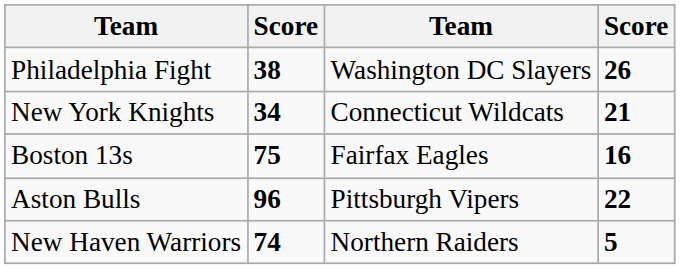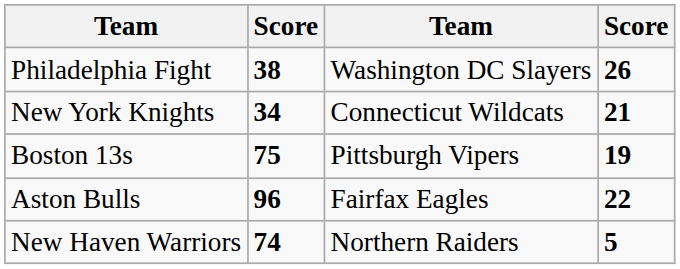 <table class="wikitable">
 <tr>
 <th>Team</th>
 <th>Score</th>
 <th>Team</th>
 <th>Score</th>
 </tr>
 <tr>
 <td>Philadelphia Fight</td>
 <td><strong>38</strong></td>
 <td>Washington DC Slayers</td>
 <td><strong>26</strong></td>
 </tr>
 <tr>
 <td>New York Knights</td>
 <td><strong>34</strong></td>
 <td>Connecticut Wildcats</td>
 <td><strong>21</strong></td>
 </tr>
 <tr>
 <td>Boston 13s</td>
 <td><strong>75</strong></td>
-<td>Fairfax Eagles</td>
-<td><strong>16</strong></td>
+<td>Pittsburgh Vipers</td>
+<td><strong>19</strong></td>
 </tr>
 <tr>
 <td>Aston Bulls</td>
 <td><strong>96</strong></td>
-<td>Pittsburgh Vipers</td>
+<td>Fairfax Eagles</td>
 <td><strong>22</strong></td>
 </tr>
 <tr>
 <td>New Haven Warriors</td>
 <td><strong>74</strong></td>
 <td>Northern Raiders</td>
 <td><strong>5</strong></td>
 </tr>
 </table>
